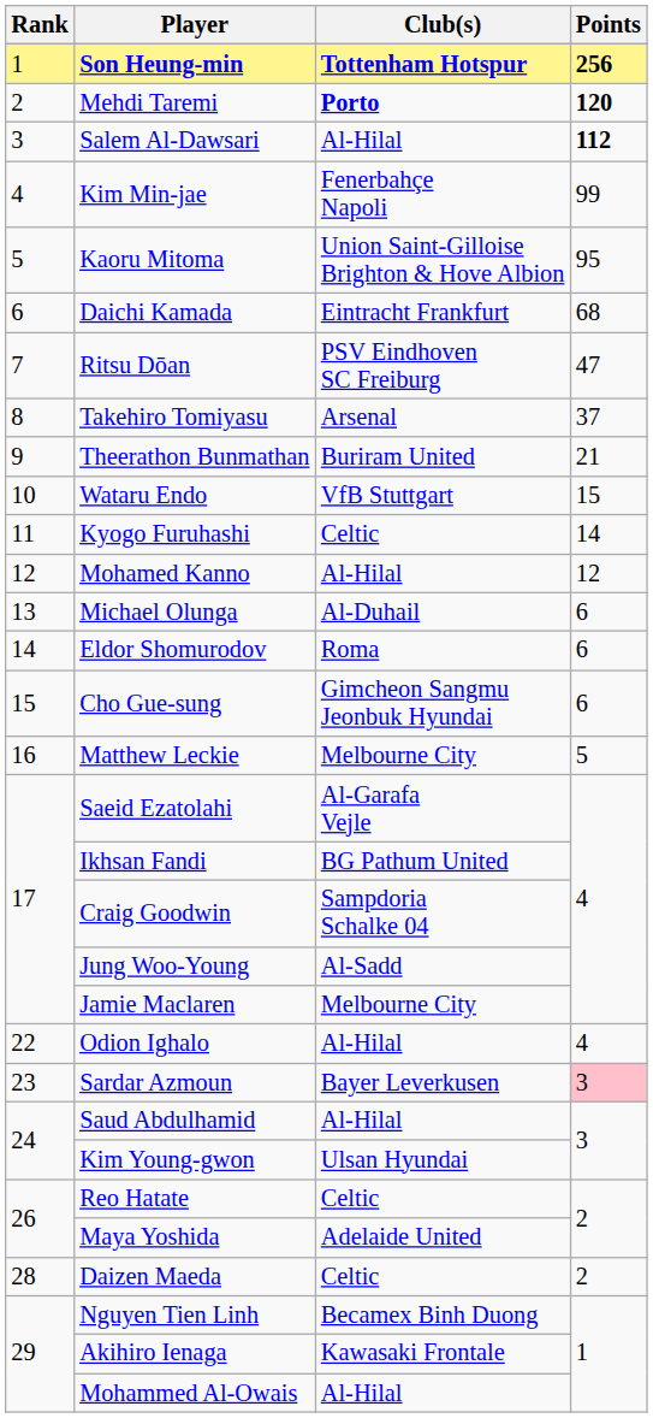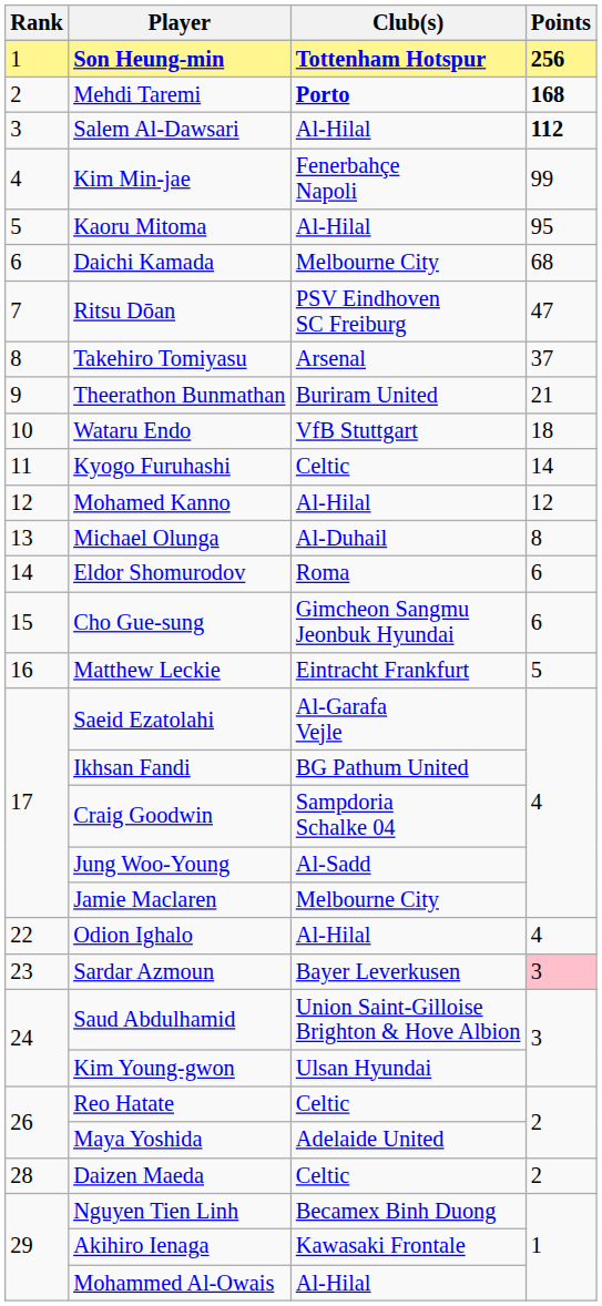 <table class="wikitable">
 <tr>
 <th>Rank</th>
 <th>Player</th>
 <th>Club(s)</th>
 <th>Points</th>
 </tr>
 <tr>
 </tr>
 <tr bgcolor="#FFF68F">
 <td>1</td>
 <td>  <strong><a href='#'>Son Heung-min</a> </strong></td>
 <td> <strong><a href='#'>Tottenham Hotspur</a></strong></td>
 <td><strong>256</strong></td>
 </tr>
 <tr>
 <td>2</td>
 <td> <a href='#'>Mehdi Taremi</a></td>
 <td> <strong><a href='#'>Porto</a></strong></td>
-<td><strong>120</strong></td>
+<td><strong>168</strong></td>
 </tr>
 <tr>
 <td>3</td>
 <td> <a href='#'>Salem Al-Dawsari</a></td>
 <td> <a href='#'>Al-Hilal</a></td>
 <td><strong>112</strong></td>
 </tr>
 <tr>
 <td>4</td>
 <td> <a href='#'>Kim Min-jae</a></td>
 <td> <a href='#'>Fenerbahçe</a> <br>  <a href='#'>Napoli</a></td>
 <td>99</td>
 </tr>
 <tr>
 <td>5</td>
 <td> <a href='#'>Kaoru Mitoma</a></td>
-<td> <a href='#'>Union Saint-Gilloise</a> <br>  <a href='#'>Brighton & Hove Albion</a></td>
+<td> <a href='#'>Al-Hilal</a></td>
 <td>95</td>
 </tr>
 <tr>
 <td>6</td>
 <td> <a href='#'>Daichi Kamada</a></td>
-<td> <a href='#'>Eintracht Frankfurt</a></td>
+<td> <a href='#'>Melbourne City</a></td>
 <td>68</td>
 </tr>
 <tr>
 <td>7</td>
 <td> <a href='#'>Ritsu Dōan</a></td>
 <td> <a href='#'>PSV Eindhoven</a> <br> <a href='#'>SC Freiburg</a></td>
 <td>47</td>
 </tr>
 <tr>
 <td>8</td>
 <td> <a href='#'>Takehiro Tomiyasu</a></td>
 <td> <a href='#'>Arsenal</a></td>
 <td>37</td>
 </tr>
 <tr>
 <td>9</td>
 <td> <a href='#'>Theerathon Bunmathan</a></td>
 <td> <a href='#'>Buriram United</a></td>
 <td>21</td>
 </tr>
 <tr>
 <td>10</td>
 <td> <a href='#'>Wataru Endo</a></td>
 <td> <a href='#'>VfB Stuttgart</a></td>
-<td>15</td>
+<td>18</td>
 </tr>
 <tr>
 <td>11</td>
 <td> <a href='#'>Kyogo Furuhashi</a></td>
 <td> <a href='#'>Celtic</a></td>
 <td>14</td>
 </tr>
 <tr>
 <td>12</td>
 <td> <a href='#'>Mohamed Kanno</a></td>
 <td> <a href='#'>Al-Hilal</a></td>
 <td>12</td>
 </tr>
 <tr>
 <td>13</td>
 <td> <a href='#'>Michael Olunga</a></td>
 <td> <a href='#'>Al-Duhail</a></td>
-<td>6</td>
+<td>8</td>
 </tr>
 <tr>
 <td>14</td>
 <td> <a href='#'>Eldor Shomurodov</a></td>
 <td> <a href='#'>Roma</a></td>
 <td>6</td>
 </tr>
 <tr>
 <td>15</td>
 <td> <a href='#'>Cho Gue-sung</a></td>
 <td> <a href='#'>Gimcheon Sangmu</a> <br>  <a href='#'>Jeonbuk Hyundai</a></td>
 <td>6</td>
 </tr>
 <tr>
 <td>16</td>
 <td> <a href='#'>Matthew Leckie</a></td>
-<td> <a href='#'>Melbourne City</a></td>
+<td> <a href='#'>Eintracht Frankfurt</a></td>
 <td>5</td>
 </tr>
 <tr>
 <td rowspan="5">17</td>
 <td> <a href='#'>Saeid Ezatolahi</a></td>
 <td> <a href='#'>Al-Garafa</a> <br> <a href='#'>Vejle</a></td>
 <td rowspan="5">4</td>
 </tr>
 <tr>
 <td> <a href='#'>Ikhsan Fandi</a></td>
 <td> <a href='#'>BG Pathum United</a></td>
 </tr>
 <tr>
 <td> <a href='#'>Craig Goodwin</a></td>
 <td> <a href='#'>Sampdoria</a> <br>  <a href='#'>Schalke 04</a></td>
 </tr>
 <tr>
 <td> <a href='#'>Jung Woo-Young</a></td>
 <td> <a href='#'>Al-Sadd</a></td>
 </tr>
 <tr>
 <td> <a href='#'>Jamie Maclaren</a></td>
 <td> <a href='#'>Melbourne City</a></td>
 </tr>
 <tr>
 <td>22</td>
 <td> <a href='#'>Odion Ighalo</a></td>
 <td> <a href='#'>Al-Hilal</a></td>
 <td>4</td>
 </tr>
 <tr>
 <td>23</td>
 <td> <a href='#'>Sardar Azmoun</a></td>
 <td> <a href='#'>Bayer Leverkusen</a></td>
 <td style="background: pink;">3</td>
 </tr>
 <tr>
 <td rowspan="2">24</td>
 <td> <a href='#'>Saud Abdulhamid</a></td>
-<td> <a href='#'>Al-Hilal</a></td>
+<td> <a href='#'>Union Saint-Gilloise</a> <br>  <a href='#'>Brighton & Hove Albion</a></td>
 <td rowspan="2">3</td>
 </tr>
 <tr>
 <td> <a href='#'>Kim Young-gwon</a></td>
 <td> <a href='#'>Ulsan Hyundai</a></td>
 </tr>
 <tr>
 <td rowspan="2">26</td>
 <td> <a href='#'>Reo Hatate</a></td>
 <td> <a href='#'>Celtic</a></td>
 <td rowspan="2">2</td>
 </tr>
 <tr>
 <td> <a href='#'>Maya Yoshida</a></td>
 <td> <a href='#'>Adelaide United</a></td>
 </tr>
 <tr>
 <td>28</td>
 <td> <a href='#'>Daizen Maeda</a></td>
 <td> <a href='#'>Celtic</a></td>
 <td>2</td>
 </tr>
 <tr>
 <td rowspan="3">29</td>
 <td> <a href='#'>Nguyen Tien Linh</a></td>
 <td> <a href='#'>Becamex Binh Duong</a></td>
 <td rowspan="3">1</td>
 </tr>
 <tr>
 <td> <a href='#'>Akihiro Ienaga</a></td>
 <td> <a href='#'>Kawasaki Frontale</a></td>
 </tr>
 <tr>
 <td> <a href='#'>Mohammed Al-Owais</a></td>
 <td> <a href='#'>Al-Hilal</a></td>
 </tr>
 </table>
